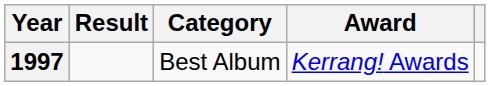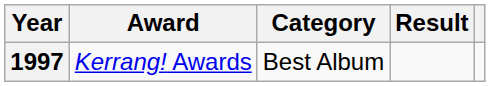 <table class="wikitable sortable plainrowheaders">
 <tr>
 <th scope="col">Year</th>
+<th scope="col">Award</th>
+<th scope="col">Category</th>
 <th scope="col">Result</th>
-<th scope="col">Category</th>
-<th scope="col">Award</th>
 <th scope="col" class="unsortable"></th>
 </tr>
 <tr>
 <th scope="row">1997</th>
+<td><a href='#'><em>Kerrang!</em> Awards</a></td>
+<td>Best Album</td>
 <td></td>
-<td>Best Album</td>
-<td><a href='#'><em>Kerrang!</em> Awards</a></td>
 <td style="text-align:center;"></td>
 </tr>
 </table>
